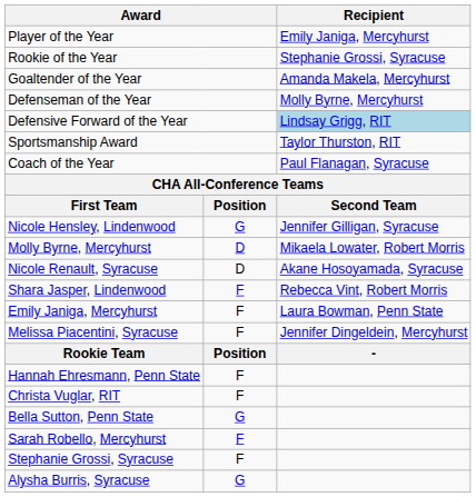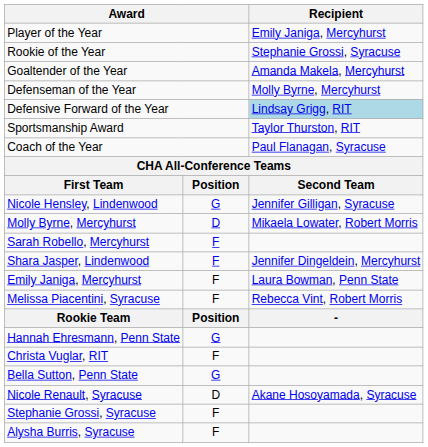 <table class="wikitable">
 <tr>
 <th colspan=2>Award</th>
 <th>Recipient</th>
 </tr>
 <tr>
 <td colspan=2>Player of the Year</td>
 <td><a href='#'>Emily Janiga</a>, <a href='#'>Mercyhurst</a></td>
 </tr>
 <tr>
 <td colspan=2>Rookie of the Year</td>
 <td><a href='#'>Stephanie Grossi</a>, <a href='#'>Syracuse</a></td>
 </tr>
 <tr>
 <td colspan=2>Goaltender of the Year</td>
 <td><a href='#'>Amanda Makela</a>, <a href='#'>Mercyhurst</a></td>
 </tr>
 <tr>
 <td colspan=2>Defenseman of the Year</td>
 <td><a href='#'>Molly Byrne</a>, <a href='#'>Mercyhurst</a></td>
 </tr>
 <tr>
 <td colspan=2>Defensive Forward of the Year</td>
 <td style="background: lightblue;"><a href='#'>Lindsay Grigg</a>, <a href='#'>RIT</a></td>
 </tr>
 <tr>
 <td colspan=2>Sportsmanship Award</td>
 <td><a href='#'>Taylor Thurston</a>, <a href='#'>RIT</a></td>
 </tr>
 <tr>
 <td colspan=2>Coach of the Year</td>
 <td><a href='#'>Paul Flanagan</a>, <a href='#'>Syracuse</a></td>
 </tr>
 <tr>
 <th colspan=3>CHA All-Conference Teams</th>
 </tr>
 <tr>
 <th>First Team</th>
 <th>  Position  </th>
 <th>Second Team</th>
 </tr>
 <tr>
 <td><a href='#'>Nicole Hensley</a>, <a href='#'>Lindenwood</a></td>
 <td align=center><a href='#'>G</a></td>
 <td><a href='#'>Jennifer Gilligan</a>, <a href='#'>Syracuse</a></td>
 </tr>
 <tr>
 <td><a href='#'>Molly Byrne</a>, <a href='#'>Mercyhurst</a></td>
 <td align=center><a href='#'>D</a></td>
 <td><a href='#'>Mikaela Lowater</a>, <a href='#'>Robert Morris</a></td>
 </tr>
 <tr>
-<td><a href='#'>Nicole Renault</a>, <a href='#'>Syracuse</a></td>
-<td align=center>D</td>
-<td><a href='#'>Akane Hosoyamada</a>, <a href='#'>Syracuse</a></td>
+<td><a href='#'>Sarah Robello</a>, <a href='#'>Mercyhurst</a></td>
+<td align=center><a href='#'>F</a></td>
+<td></td>
 </tr>
 <tr>
 <td><a href='#'>Shara Jasper</a>, <a href='#'>Lindenwood</a></td>
 <td align=center><a href='#'>F</a></td>
-<td><a href='#'>Rebecca Vint</a>, <a href='#'>Robert Morris</a></td>
+<td><a href='#'>Jennifer Dingeldein</a>, <a href='#'>Mercyhurst</a></td>
 </tr>
 <tr>
 <td><a href='#'>Emily Janiga</a>, <a href='#'>Mercyhurst</a></td>
 <td align=center>F</td>
 <td><a href='#'>Laura Bowman</a>, <a href='#'>Penn State</a></td>
 </tr>
 <tr>
 <td><a href='#'>Melissa Piacentini</a>, <a href='#'>Syracuse</a></td>
 <td align=center>F</td>
-<td><a href='#'>Jennifer Dingeldein</a>, <a href='#'>Mercyhurst</a></td>
+<td><a href='#'>Rebecca Vint</a>, <a href='#'>Robert Morris</a></td>
 </tr>
 <tr>
 <th>Rookie Team</th>
 <th>  Position  </th>
 <th>-</th>
 </tr>
 <tr>
 <td><a href='#'>Hannah Ehresmann</a>, <a href='#'>Penn State</a></td>
-<td align=center>F</td>
+<td align=center><a href='#'>G</a></td>
 <td></td>
 </tr>
 <tr>
 <td><a href='#'>Christa Vuglar</a>, <a href='#'>RIT</a></td>
 <td align=center>F</td>
 <td></td>
 </tr>
 <tr>
 <td><a href='#'>Bella Sutton</a>, <a href='#'>Penn State</a></td>
 <td align=center><a href='#'>G</a></td>
 <td></td>
 </tr>
 <tr>
-<td><a href='#'>Sarah Robello</a>, <a href='#'>Mercyhurst</a></td>
-<td align=center><a href='#'>F</a></td>
-<td></td>
+<td><a href='#'>Nicole Renault</a>, <a href='#'>Syracuse</a></td>
+<td align=center>D</td>
+<td><a href='#'>Akane Hosoyamada</a>, <a href='#'>Syracuse</a></td>
 </tr>
 <tr>
 <td><a href='#'>Stephanie Grossi</a>, <a href='#'>Syracuse</a></td>
 <td align=center>F</td>
 <td></td>
 </tr>
 <tr>
 <td><a href='#'>Alysha Burris</a>, <a href='#'>Syracuse</a></td>
-<td align=center><a href='#'>G</a></td>
+<td align=center>F</td>
 <td></td>
 </tr>
 </table>
